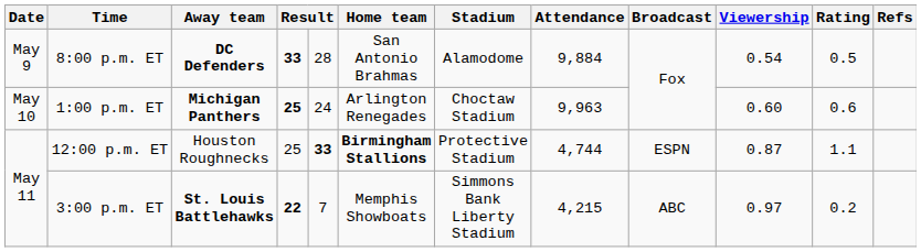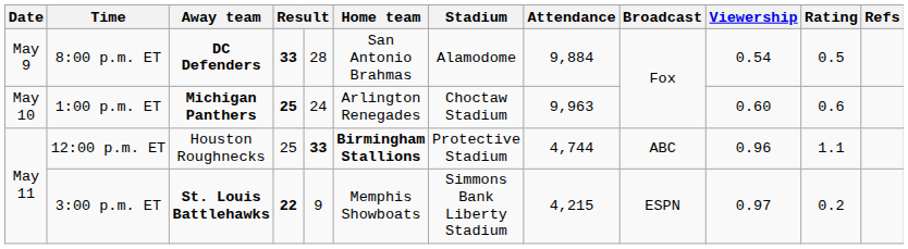 <table class="wikitable" style="text-align:center;">
 <tr>
 <th>Date</th>
 <th>Time<br></th>
 <th>Away team</th>
 <th colspan="2">Result<br></th>
 <th>Home team</th>
 <th>Stadium</th>
 <th>Attendance</th>
 <th>Broadcast</th>
 <th><a href='#'>Viewership</a><br></th>
 <th>Rating<br></th>
 <th>Refs</th>
 </tr>
 <tr>
 <td>May 9</td>
 <td>8:00 p.m. ET</td>
 <td><strong>DC Defenders</strong></td>
 <td><strong>33</strong></td>
 <td>28</td>
 <td>San Antonio Brahmas</td>
 <td>Alamodome</td>
 <td>9,884</td>
 <td rowspan=2>Fox</td>
 <td>0.54</td>
 <td>0.5</td>
 <td></td>
 </tr>
 <tr>
 <td>May 10</td>
 <td>1:00 p.m. ET</td>
 <td><strong>Michigan Panthers</strong></td>
 <td><strong>25</strong></td>
 <td>24</td>
 <td>Arlington Renegades</td>
 <td>Choctaw Stadium</td>
 <td>9,963</td>
 <td>0.60</td>
 <td>0.6</td>
 <td></td>
 </tr>
 <tr>
 <td rowspan=2>May 11</td>
 <td>12:00 p.m. ET</td>
 <td>Houston Roughnecks</td>
 <td>25</td>
 <td><strong>33</strong></td>
 <td><strong>Birmingham Stallions</strong></td>
 <td>Protective Stadium</td>
 <td>4,744</td>
-<td>ESPN</td>
-<td>0.87</td>
+<td>ABC</td>
+<td>0.96</td>
 <td>1.1</td>
 <td></td>
 </tr>
 <tr>
 <td>3:00 p.m. ET</td>
 <td><strong>St. Louis Battlehawks</strong></td>
 <td><strong>22</strong></td>
-<td>7</td>
+<td>9</td>
 <td>Memphis Showboats</td>
 <td>Simmons Bank Liberty Stadium</td>
 <td>4,215</td>
-<td>ABC</td>
+<td>ESPN</td>
 <td>0.97</td>
 <td>0.2</td>
 <td></td>
 </tr>
 </table>
